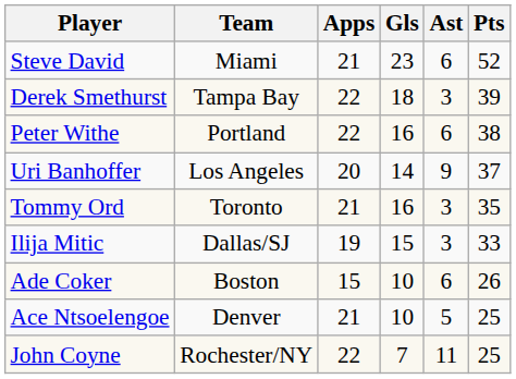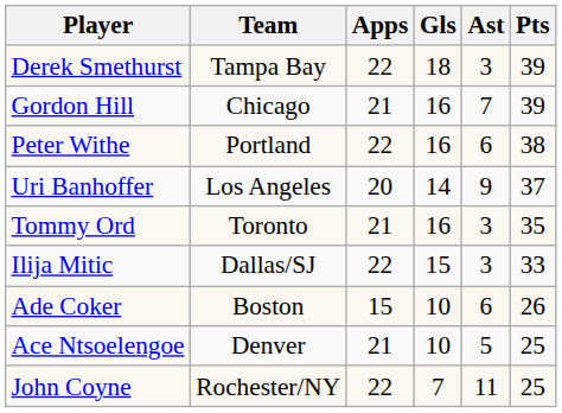 <table class="wikitable" style="text-align:center">
 <tr>
 <th>Player</th>
 <th>Team</th>
 <th>Apps</th>
 <th>Gls</th>
 <th>Ast</th>
 <th>Pts</th>
 </tr>
-<tr align=center>
-<td align=left><a href='#'>Steve David</a></td>
-<td>Miami</td>
-<td>21</td>
-<td>23</td>
-<td>6</td>
-<td>52</td>
-</tr>
 <tr style="text-align:center; background:#faf8f0;">
 <td align=left><a href='#'>Derek Smethurst</a></td>
 <td>Tampa Bay</td>
 <td>22</td>
 <td>18</td>
 <td>3</td>
+<td>39</td>
+</tr>
+<tr align=center>
+<td align=left><a href='#'>Gordon Hill</a></td>
+<td>Chicago</td>
+<td>21</td>
+<td>16</td>
+<td>7</td>
 <td>39</td>
 </tr>
 <tr style="text-align:center; background:#faf8f0;">
 <td align=left><a href='#'>Peter Withe</a></td>
 <td>Portland</td>
 <td>22</td>
 <td>16</td>
 <td>6</td>
 <td>38</td>
 </tr>
 <tr align=center>
 <td align=left><a href='#'>Uri Banhoffer</a></td>
 <td>Los Angeles</td>
 <td>20</td>
 <td>14</td>
 <td>9</td>
 <td>37</td>
 </tr>
 <tr style="text-align:center; background:#faf8f0;">
 <td align=left><a href='#'>Tommy Ord</a></td>
 <td>Toronto</td>
 <td>21</td>
 <td>16</td>
 <td>3</td>
 <td>35</td>
 </tr>
 <tr align=center>
 <td align=left><a href='#'>Ilija Mitic</a></td>
 <td>Dallas/SJ</td>
-<td>19</td>
+<td>22</td>
 <td>15</td>
 <td>3</td>
 <td>33</td>
 </tr>
 <tr style="text-align:center; background:#faf8f0;">
 <td align=left><a href='#'>Ade Coker</a></td>
 <td>Boston</td>
 <td>15</td>
 <td>10</td>
 <td>6</td>
 <td>26</td>
 </tr>
 <tr align=center>
 <td align=left><a href='#'>Ace Ntsoelengoe</a></td>
 <td>Denver</td>
 <td>21</td>
 <td>10</td>
 <td>5</td>
 <td>25</td>
 </tr>
 <tr style="text-align:center; background:#faf8f0;">
 <td align=left><a href='#'>John Coyne</a></td>
 <td>Rochester/NY</td>
 <td>22</td>
 <td>7</td>
 <td>11</td>
 <td>25</td>
 </tr>
 </table>
